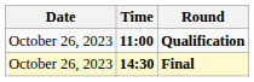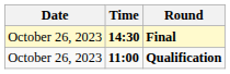 <table class="wikitable">
 <tr>
 <th>Date</th>
 <th>Time</th>
 <th>Round</th>
 </tr>
+<tr style=background:lemonchiffon>
+<td>October 26, 2023</td>
+<td><strong>14:30</strong></td>
+<td><strong>Final </strong></td>
+</tr>
 <tr>
 <td>October 26, 2023</td>
 <td><strong>11:00</strong></td>
 <td><strong>Qualification</strong></td>
 </tr>
-<tr style=background:lemonchiffon>
-<td>October 26, 2023</td>
-<td><strong>14:30</strong></td>
-<td><strong>Final </strong></td>
-</tr>
 </table>
